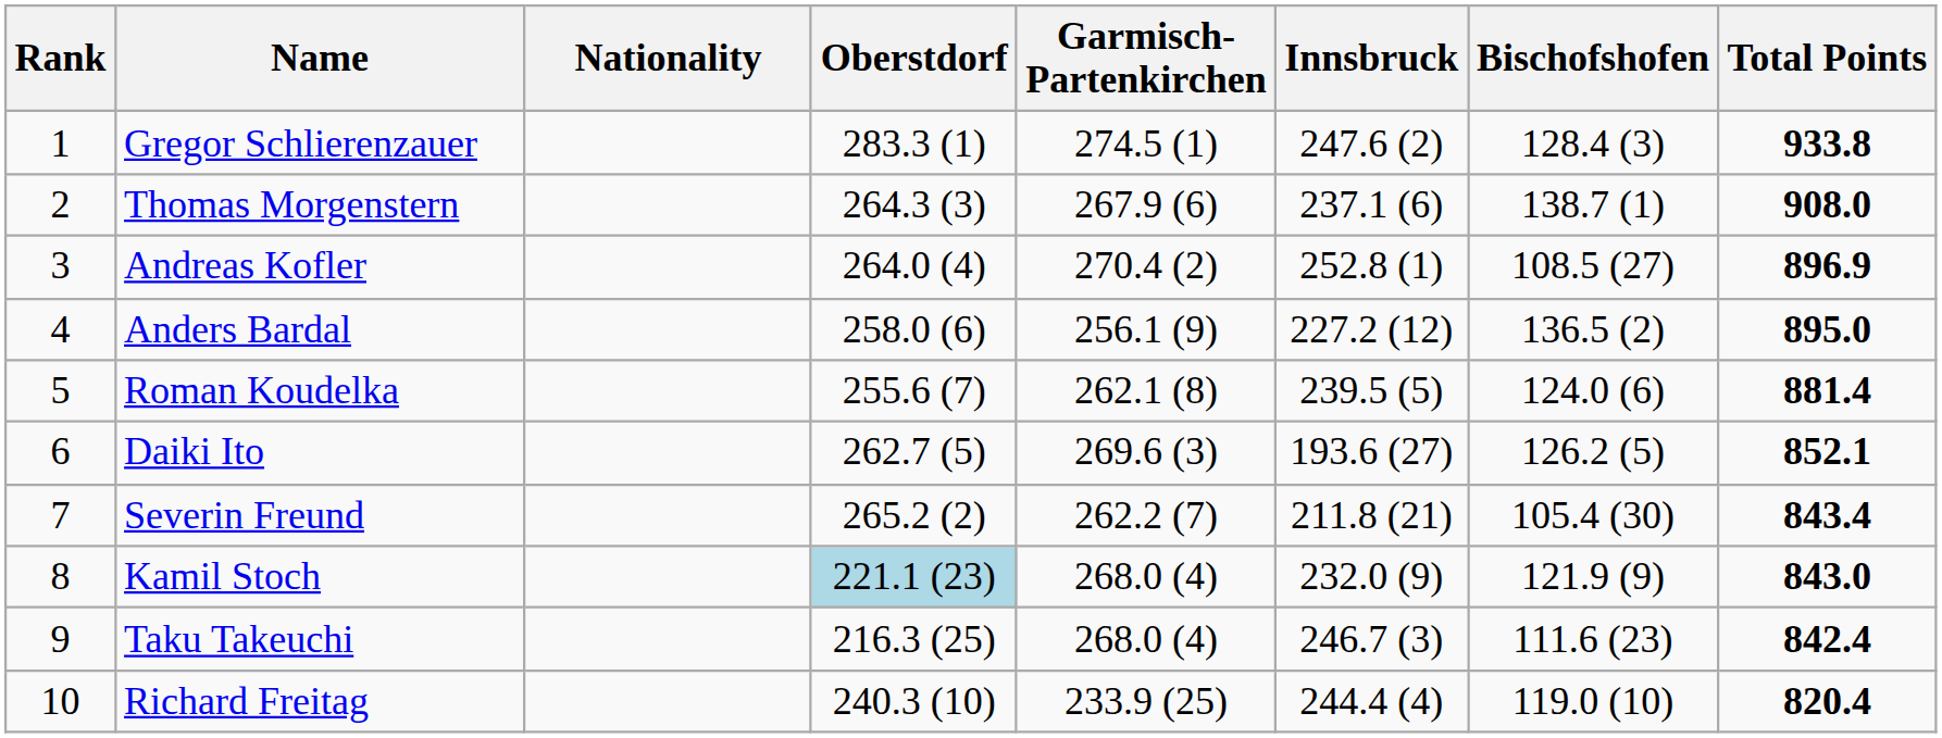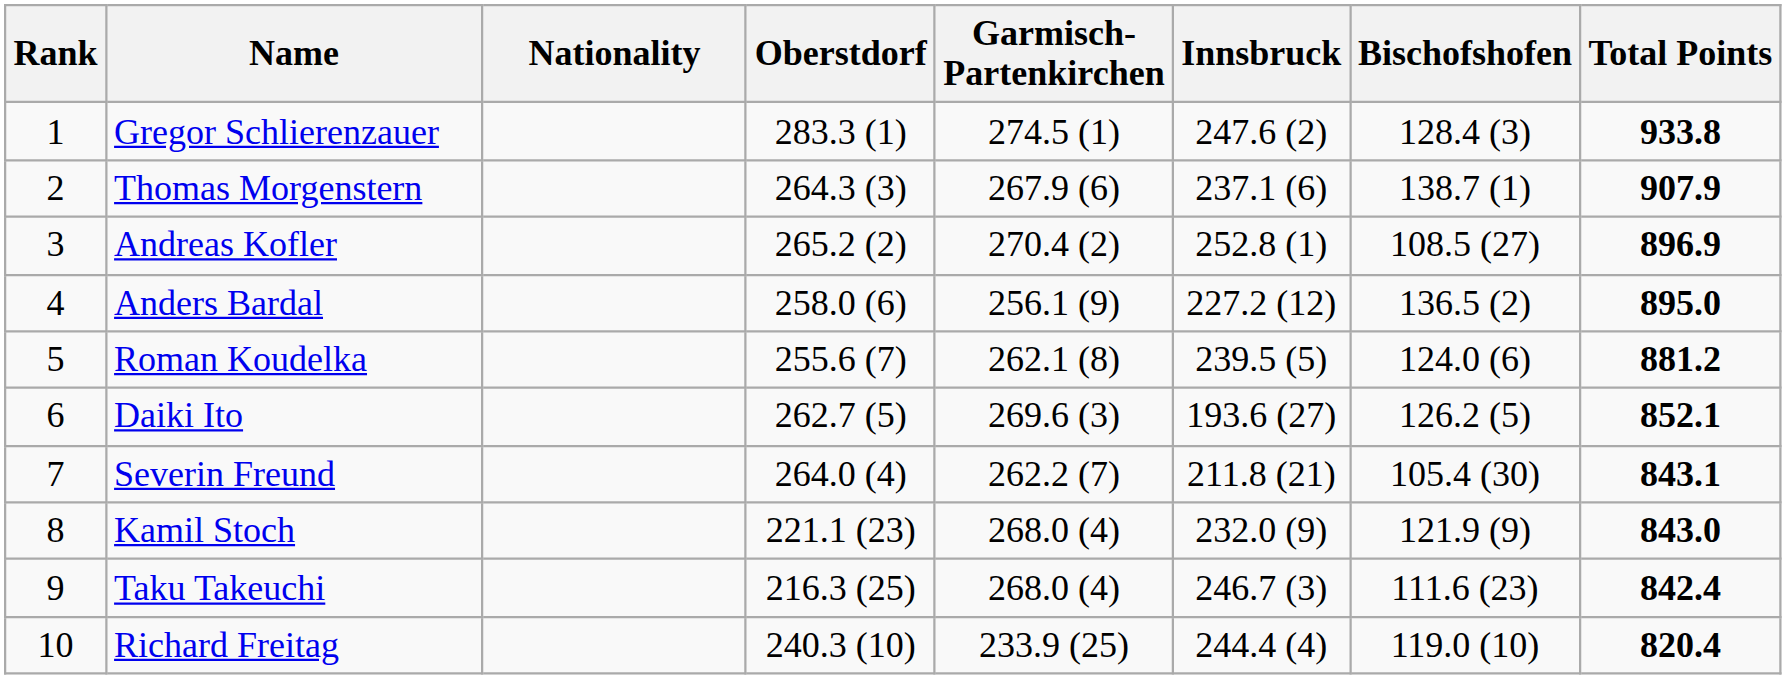 <table class="wikitable sortable">
 <tr>
 <th align=Center>Rank</th>
 <th width=160>Name</th>
 <th width=110>Nationality</th>
 <th>Oberstdorf</th>
 <th>Garmisch-<br>Partenkirchen</th>
 <th>Innsbruck</th>
 <th>Bischofshofen</th>
 <th>Total Points</th>
 </tr>
 <tr>
 <td align=center>1</td>
 <td align=left><a href='#'>Gregor Schlierenzauer</a></td>
 <td align=left></td>
 <td align=center>283.3 (1)</td>
 <td align=center>274.5 (1)</td>
 <td align=center>247.6 (2)</td>
 <td align=center>128.4 (3)</td>
 <td align=center><strong>933.8</strong></td>
 </tr>
 <tr>
 <td align=center>2</td>
 <td align=left><a href='#'>Thomas Morgenstern</a></td>
 <td align=left></td>
 <td align=center>264.3 (3)</td>
 <td align=center>267.9 (6)</td>
 <td align=center>237.1 (6)</td>
 <td align=center>138.7 (1)</td>
-<td align=center><strong>908.0</strong></td>
+<td align=center><strong>907.9</strong></td>
 </tr>
 <tr>
 <td align=center>3</td>
 <td align=left><a href='#'>Andreas Kofler</a></td>
 <td align=left></td>
-<td align=center>264.0 (4)</td>
+<td align=center>265.2 (2)</td>
 <td align=center>270.4 (2)</td>
 <td align=center>252.8 (1)</td>
 <td align=center>108.5 (27)</td>
 <td align=center><strong>896.9</strong></td>
 </tr>
 <tr>
 <td align=center>4</td>
 <td align=left><a href='#'>Anders Bardal</a></td>
 <td align=left></td>
 <td align=center>258.0 (6)</td>
 <td align=center>256.1 (9)</td>
 <td align=center>227.2 (12)</td>
 <td align=center>136.5 (2)</td>
 <td align=center><strong>895.0</strong></td>
 </tr>
 <tr>
 <td align=center>5</td>
 <td align=left><a href='#'>Roman Koudelka</a></td>
 <td align=left></td>
 <td align=center>255.6 (7)</td>
 <td align=center>262.1 (8)</td>
 <td align=center>239.5 (5)</td>
 <td align=center>124.0 (6)</td>
-<td align=center><strong>881.4</strong></td>
+<td align=center><strong>881.2</strong></td>
 </tr>
 <tr>
 <td align=center>6</td>
 <td align=left><a href='#'>Daiki Ito</a></td>
 <td align=left></td>
 <td align=center>262.7 (5)</td>
 <td align=center>269.6 (3)</td>
 <td align=center>193.6 (27)</td>
 <td align=center>126.2 (5)</td>
 <td align=center><strong>852.1</strong></td>
 </tr>
 <tr>
 <td align=center>7</td>
 <td align=left><a href='#'>Severin Freund</a></td>
 <td align=left></td>
-<td align=center>265.2 (2)</td>
+<td align=center>264.0 (4)</td>
 <td align=center>262.2 (7)</td>
 <td align=center>211.8 (21)</td>
 <td align=center>105.4 (30)</td>
-<td align=center><strong>843.4</strong></td>
+<td align=center><strong>843.1</strong></td>
 </tr>
 <tr>
 <td align=center>8</td>
 <td align=left><a href='#'>Kamil Stoch</a></td>
 <td align=left></td>
-<td align=center style="background: lightblue;">221.1 (23)</td>
+<td align=center>221.1 (23)</td>
 <td align=center>268.0 (4)</td>
 <td align=center>232.0 (9)</td>
 <td align=center>121.9 (9)</td>
 <td align=center><strong>843.0</strong></td>
 </tr>
 <tr>
 <td align=center>9</td>
 <td align=left><a href='#'>Taku Takeuchi</a></td>
 <td align=left></td>
 <td align=center>216.3 (25)</td>
 <td align=center>268.0 (4)</td>
 <td align=center>246.7 (3)</td>
 <td align=center>111.6 (23)</td>
 <td align=center><strong>842.4</strong></td>
 </tr>
 <tr>
 <td align=center>10</td>
 <td align=left><a href='#'>Richard Freitag</a></td>
 <td align=left></td>
 <td align=center>240.3 (10)</td>
 <td align=center>233.9 (25)</td>
 <td align=center>244.4 (4)</td>
 <td align=center>119.0 (10)</td>
 <td align=center><strong>820.4</strong></td>
 </tr>
 </table>
